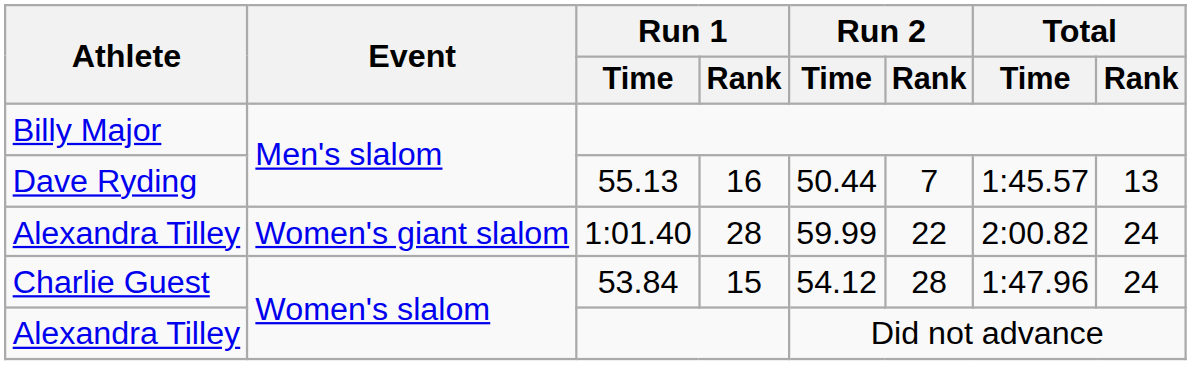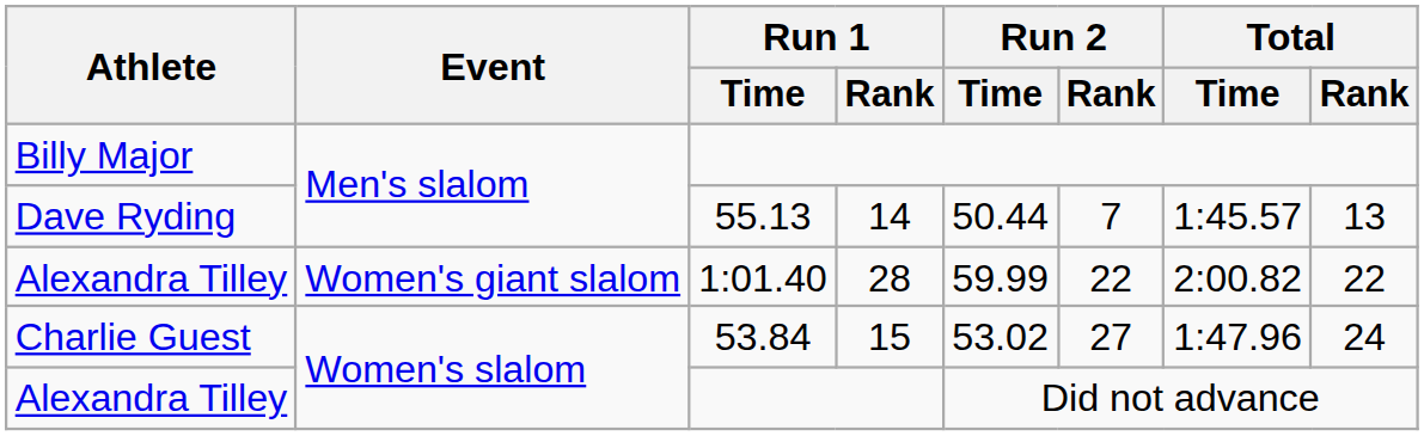 <table class=wikitable style=font-size:90%;text-align:center>
 <tr>
 <th rowspan=2>Athlete</th>
 <th rowspan=2>Event</th>
 <th colspan=2>Run 1</th>
 <th colspan=2>Run 2</th>
 <th colspan=2>Total</th>
 </tr>
 <tr style=font-size:95%>
 <th>Time</th>
 <th>Rank</th>
 <th>Time</th>
 <th>Rank</th>
 <th>Time</th>
 <th>Rank</th>
 </tr>
 <tr>
 <td align=left><a href='#'>Billy Major</a></td>
 <td align=left rowspan=2><a href='#'>Men's slalom</a></td>
 <td colspan=6></td>
 </tr>
 <tr>
 <td align=left><a href='#'>Dave Ryding</a></td>
 <td>55.13</td>
-<td>16</td>
+<td>14</td>
 <td>50.44</td>
 <td>7</td>
 <td>1:45.57</td>
 <td>13</td>
 </tr>
 <tr>
 <td align=left><a href='#'>Alexandra Tilley</a></td>
 <td align=left><a href='#'>Women's giant slalom</a></td>
 <td>1:01.40</td>
 <td>28</td>
 <td>59.99</td>
 <td>22</td>
 <td>2:00.82</td>
-<td>24</td>
+<td>22</td>
 </tr>
 <tr>
 <td align=left><a href='#'>Charlie Guest</a></td>
 <td align=left rowspan=2><a href='#'>Women's slalom</a></td>
 <td>53.84</td>
 <td>15</td>
-<td>54.12</td>
-<td>28</td>
+<td>53.02</td>
+<td>27</td>
 <td>1:47.96</td>
 <td>24</td>
 </tr>
 <tr>
 <td align=left><a href='#'>Alexandra Tilley</a></td>
 <td colspan=2></td>
 <td colspan=4>Did not advance</td>
 </tr>
 </table>
